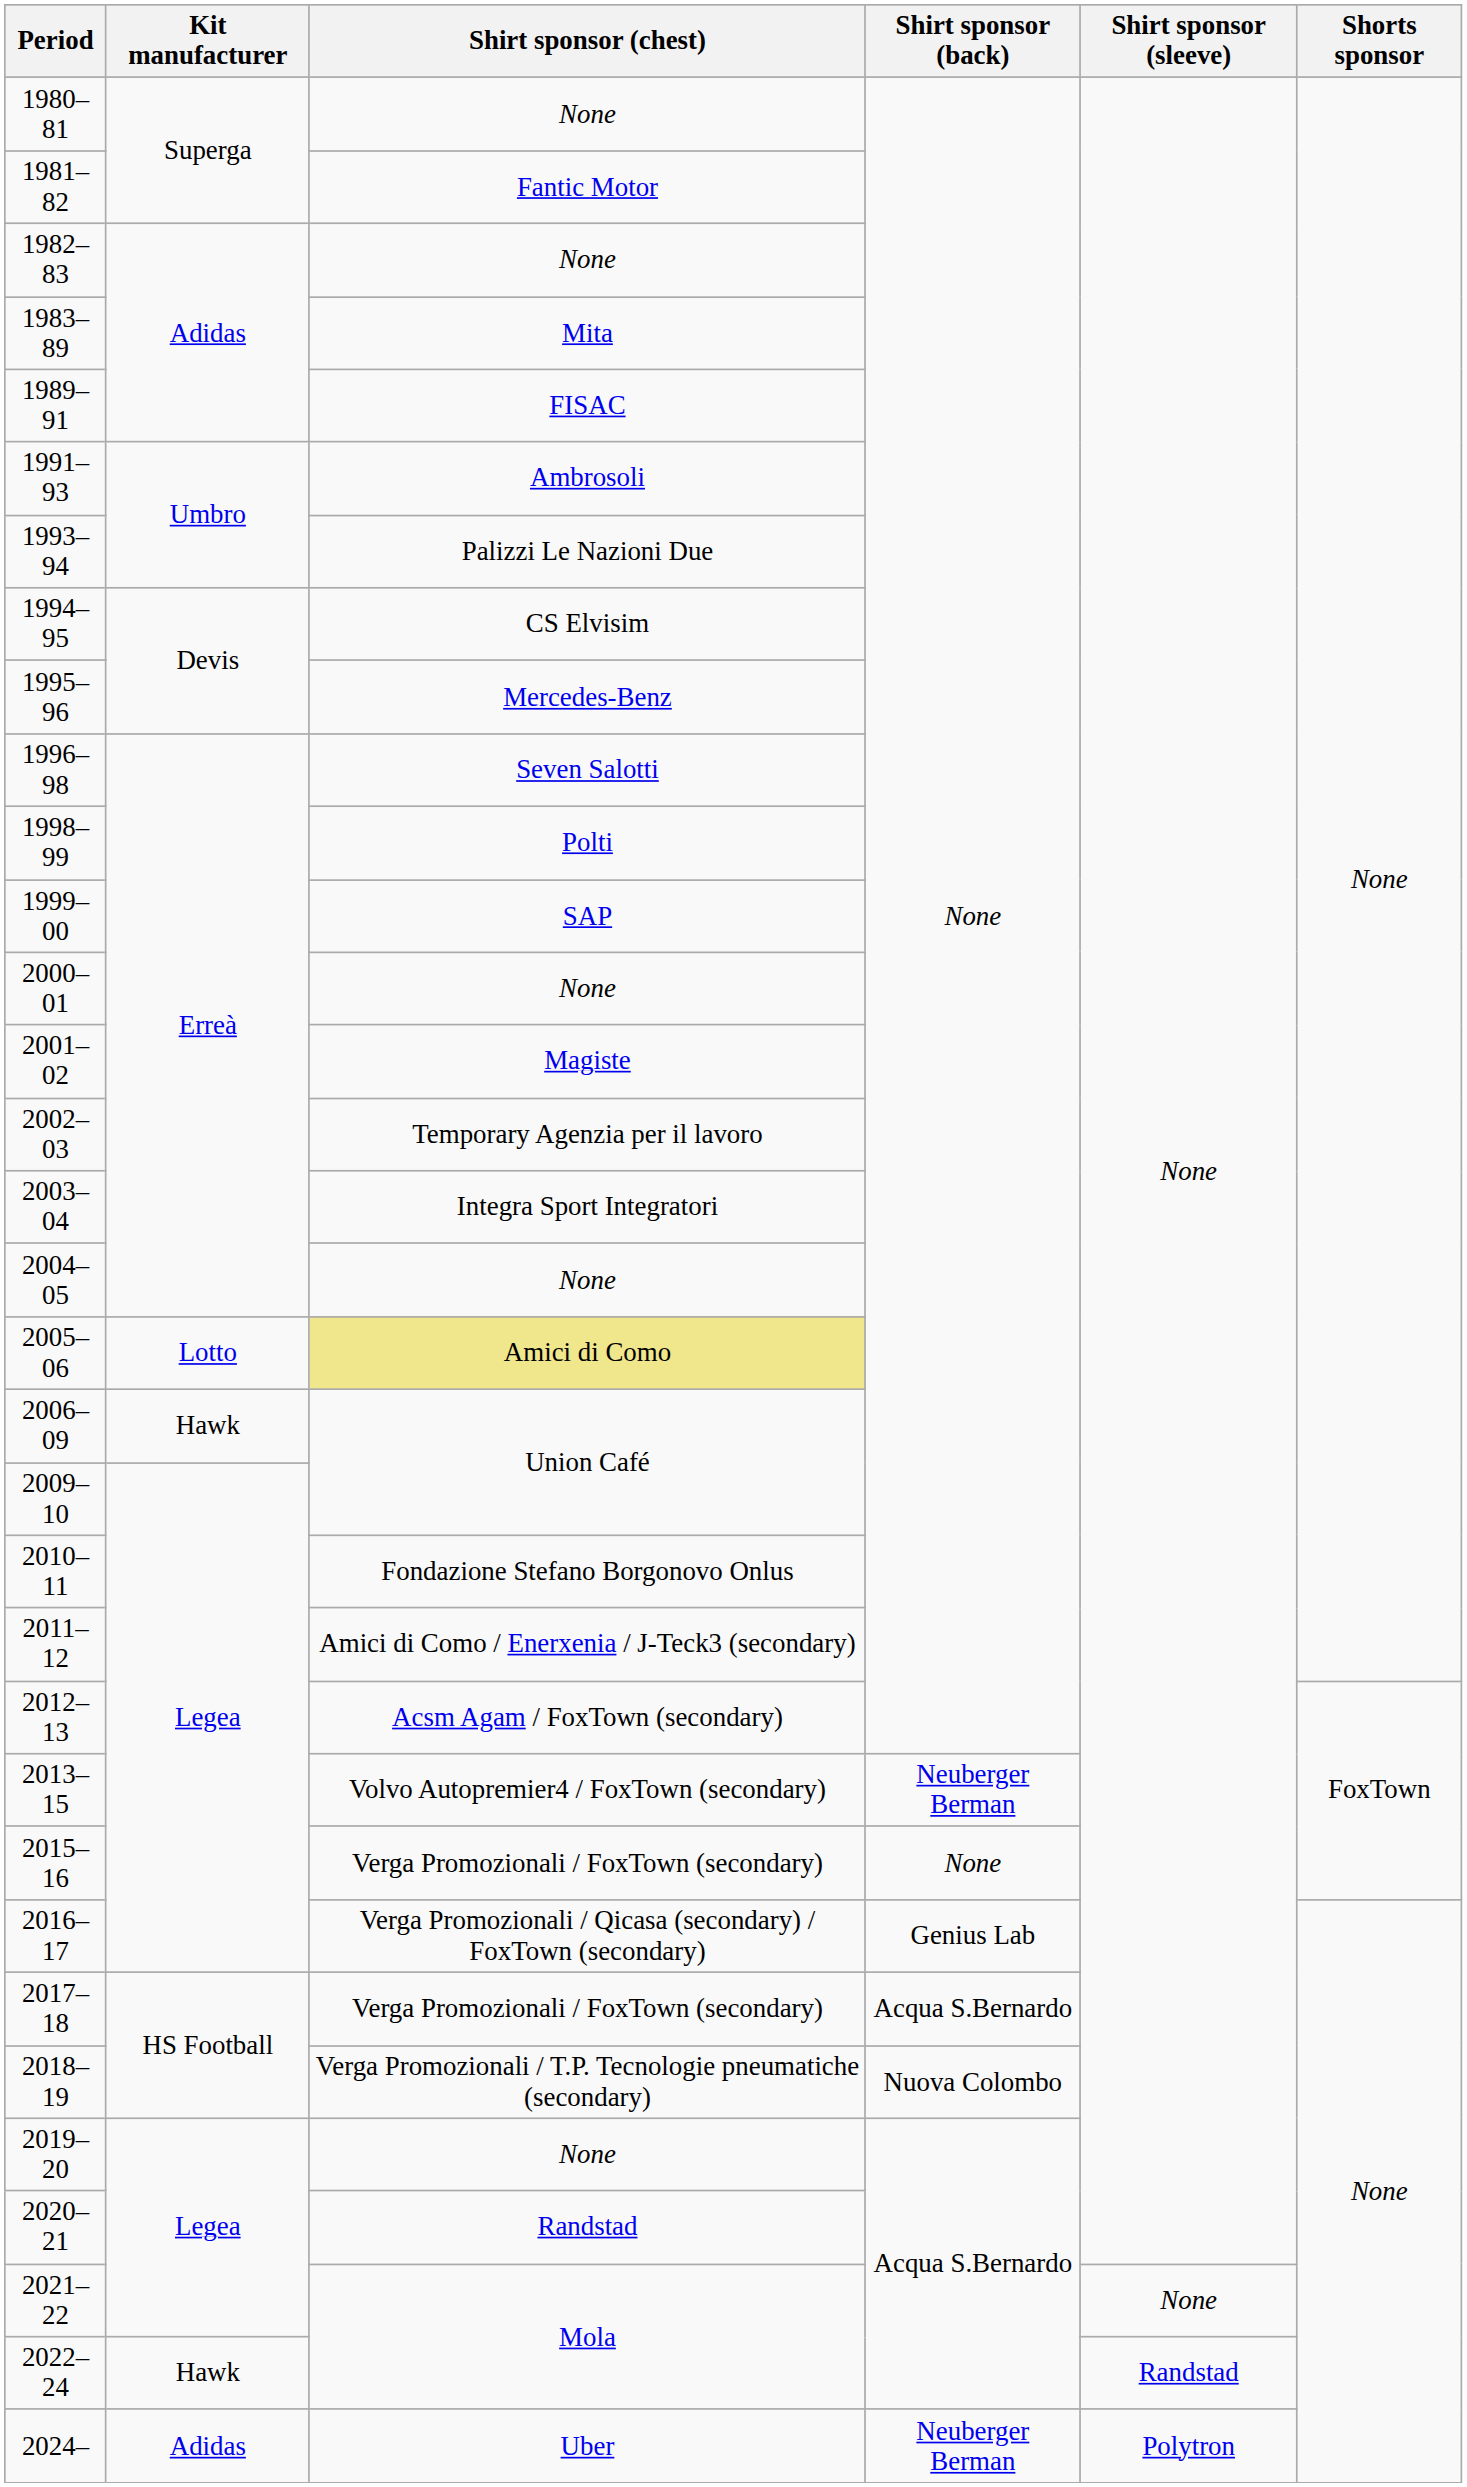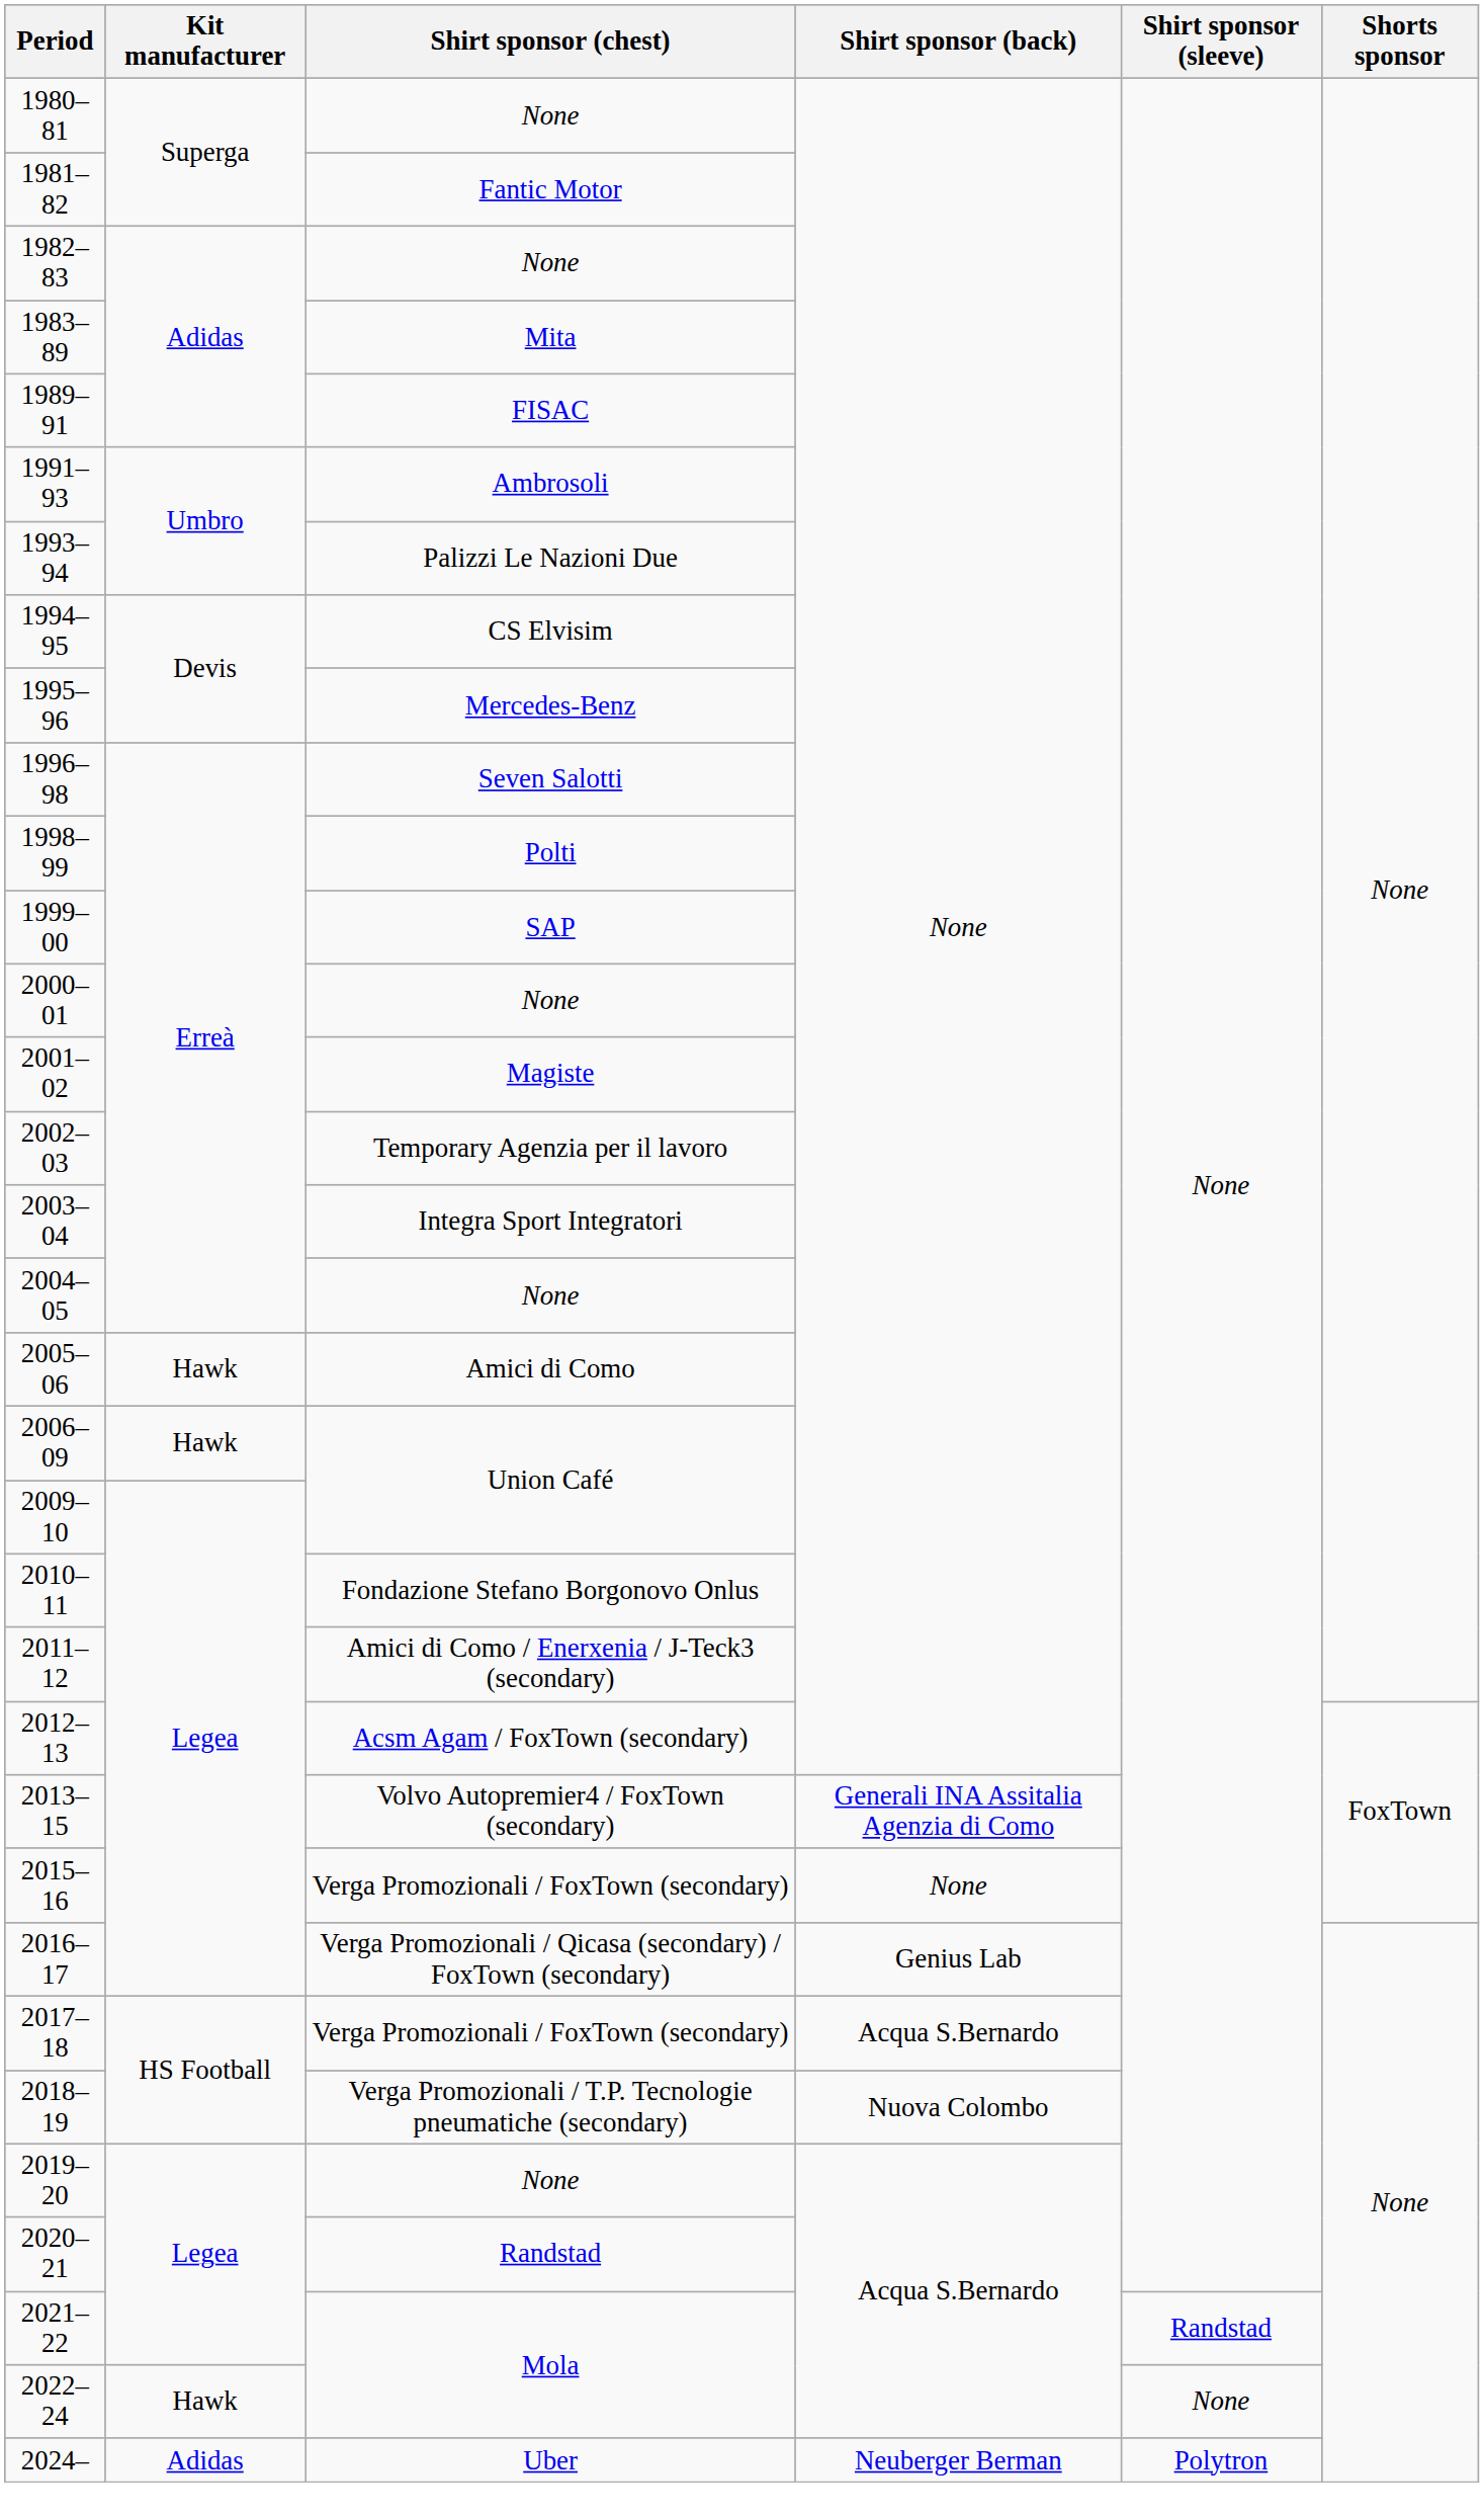 <table class="wikitable" style="text-align: center">
 <tr>
 <th>Period</th>
 <th>Kit manufacturer</th>
 <th>Shirt sponsor (chest)</th>
 <th>Shirt sponsor (back)</th>
 <th>Shirt sponsor (sleeve)</th>
 <th>Shorts sponsor</th>
 </tr>
 <tr>
 <td>1980–81</td>
 <td rowspan="2">Superga</td>
 <td><em>None</em></td>
 <td rowspan="23"><em>None</em></td>
 <td rowspan="30"><em>None</em></td>
 <td rowspan="22"><em>None</em></td>
 </tr>
 <tr>
 <td>1981–82</td>
 <td><a href='#'>Fantic Motor</a></td>
 </tr>
 <tr>
 <td>1982–83</td>
 <td rowspan="3"><a href='#'>Adidas</a></td>
 <td><em>None</em></td>
 </tr>
 <tr>
 <td>1983–89</td>
 <td><a href='#'>Mita</a></td>
 </tr>
 <tr>
 <td>1989–91</td>
 <td><a href='#'>FISAC</a></td>
 </tr>
 <tr>
 <td>1991–93</td>
 <td rowspan="2"><a href='#'>Umbro</a></td>
 <td><a href='#'>Ambrosoli</a></td>
 </tr>
 <tr>
 <td>1993–94</td>
 <td>Palizzi Le Nazioni Due</td>
 </tr>
 <tr>
 <td>1994–95</td>
 <td rowspan="2">Devis</td>
 <td>CS Elvisim</td>
 </tr>
 <tr>
 <td>1995–96</td>
 <td><a href='#'>Mercedes-Benz</a></td>
 </tr>
 <tr>
 <td>1996–98</td>
 <td rowspan="8"><a href='#'>Erreà</a></td>
 <td><a href='#'>Seven Salotti</a></td>
 </tr>
 <tr>
 <td>1998–99</td>
 <td><a href='#'>Polti</a></td>
 </tr>
 <tr>
 <td>1999–00</td>
 <td><a href='#'>SAP</a></td>
 </tr>
 <tr>
 <td>2000–01</td>
 <td><em>None</em></td>
 </tr>
 <tr>
 <td>2001–02</td>
 <td><a href='#'>Magiste</a></td>
 </tr>
 <tr>
 <td>2002–03</td>
 <td>Temporary Agenzia per il lavoro</td>
 </tr>
 <tr>
 <td>2003–04</td>
 <td>Integra Sport Integratori</td>
 </tr>
 <tr>
 <td>2004–05</td>
 <td><em>None</em></td>
 </tr>
 <tr>
 <td>2005–06</td>
-<td><a href='#'>Lotto</a></td>
-<td style="background: khaki;">Amici di Como</td>
+<td>Hawk</td>
+<td>Amici di Como</td>
 </tr>
 <tr>
 <td>2006–09</td>
 <td>Hawk</td>
 <td rowspan="2">Union Café</td>
 </tr>
 <tr>
 <td>2009–10</td>
 <td rowspan="7"><a href='#'>Legea</a></td>
 </tr>
 <tr>
 <td>2010–11</td>
 <td>Fondazione Stefano Borgonovo Onlus</td>
 </tr>
 <tr>
 <td>2011–12</td>
 <td>Amici di Como / <a href='#'>Enerxenia</a> / J-Teck3 (secondary)</td>
 </tr>
 <tr>
 <td>2012–13</td>
 <td><a href='#'>Acsm Agam</a> / FoxTown (secondary)</td>
 <td rowspan="3">FoxTown</td>
 </tr>
 <tr>
 <td>2013–15</td>
 <td>Volvo Autopremier4 / FoxTown (secondary)</td>
-<td><a href='#'>Neuberger Berman</a></td>
+<td><a href='#'>Generali INA Assitalia Agenzia di Como</a></td>
 </tr>
 <tr>
 <td>2015–16</td>
 <td>Verga Promozionali / FoxTown (secondary)</td>
 <td><em>None</em></td>
 </tr>
 <tr>
 <td>2016–17</td>
 <td>Verga Promozionali / Qicasa (secondary) / FoxTown (secondary)</td>
 <td>Genius Lab</td>
 <td rowspan="8"><em>None</em></td>
 </tr>
 <tr>
 <td>2017–18</td>
 <td rowspan="2">HS Football</td>
 <td>Verga Promozionali / FoxTown (secondary)</td>
 <td>Acqua S.Bernardo</td>
 </tr>
 <tr>
 <td>2018–19</td>
 <td>Verga Promozionali / T.P. Tecnologie pneumatiche (secondary)</td>
 <td>Nuova Colombo</td>
 </tr>
 <tr>
 <td>2019–20</td>
 <td rowspan="3"><a href='#'>Legea</a></td>
 <td><em>None</em></td>
 <td rowspan="4">Acqua S.Bernardo</td>
 </tr>
 <tr>
 <td>2020–21</td>
 <td><a href='#'>Randstad</a></td>
 </tr>
 <tr>
 <td>2021–22</td>
 <td rowspan="2"><a href='#'>Mola</a></td>
-<td><em>None</em></td>
+<td><a href='#'>Randstad</a></td>
 </tr>
 <tr>
 <td>2022–24</td>
 <td>Hawk</td>
-<td><a href='#'>Randstad</a></td>
+<td><em>None</em></td>
 </tr>
 <tr>
 <td>2024–</td>
 <td><a href='#'>Adidas</a></td>
 <td><a href='#'>Uber</a></td>
 <td><a href='#'>Neuberger Berman</a></td>
 <td><a href='#'>Polytron</a></td>
 </tr>
 </table>
